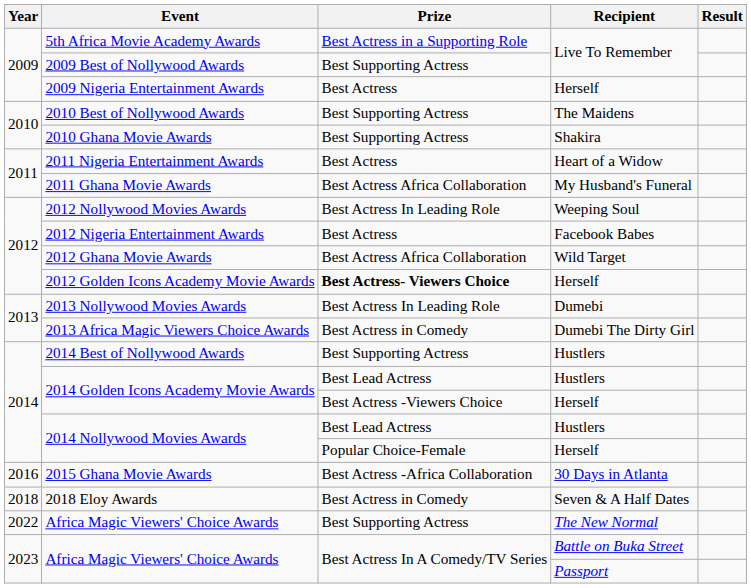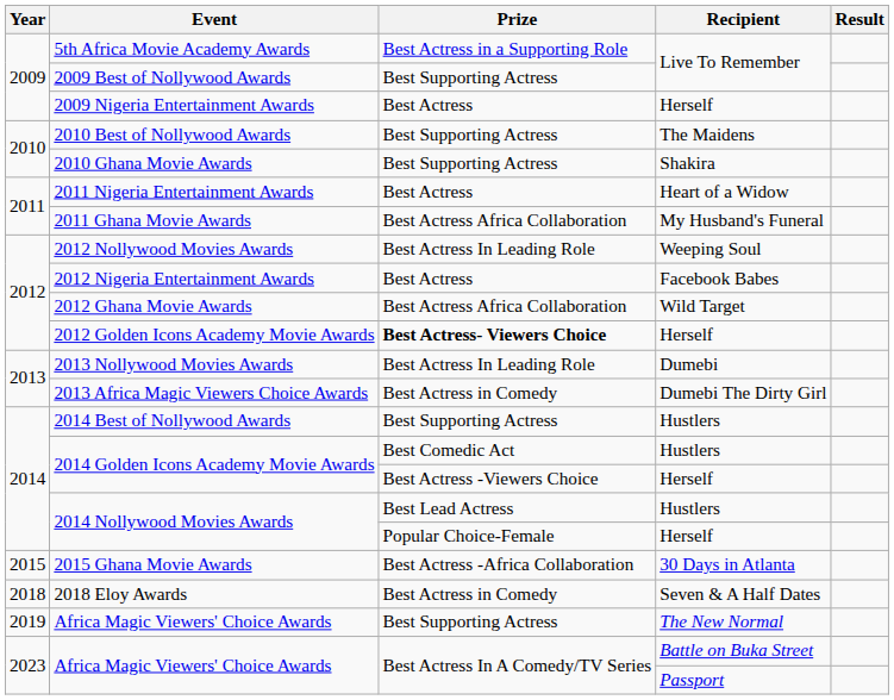 <table class="wikitable">
 <tr>
 <th>Year</th>
 <th>Event</th>
 <th>Prize</th>
 <th>Recipient</th>
 <th>Result</th>
 </tr>
 <tr>
 <td rowspan=3>2009</td>
 <td><a href='#'>5th Africa Movie Academy Awards</a></td>
 <td><a href='#'>Best Actress in a Supporting Role</a></td>
 <td rowspan=2>Live To Remember</td>
 <td></td>
 </tr>
 <tr>
 <td><a href='#'>2009 Best of Nollywood Awards</a></td>
 <td>Best Supporting Actress</td>
 <td></td>
 </tr>
 <tr>
 <td><a href='#'>2009 Nigeria Entertainment Awards</a></td>
 <td>Best Actress</td>
 <td>Herself</td>
 <td></td>
 </tr>
 <tr>
 <td rowspan=2>2010</td>
 <td><a href='#'>2010 Best of Nollywood Awards</a></td>
 <td>Best Supporting Actress</td>
 <td>The Maidens</td>
 <td></td>
 </tr>
 <tr>
 <td><a href='#'>2010 Ghana Movie Awards</a></td>
 <td>Best Supporting Actress</td>
 <td>Shakira</td>
 <td></td>
 </tr>
 <tr>
 <td rowspan=2>2011</td>
 <td><a href='#'>2011 Nigeria Entertainment Awards</a></td>
 <td>Best Actress</td>
 <td>Heart of a Widow</td>
 <td></td>
 </tr>
 <tr>
 <td><a href='#'>2011 Ghana Movie Awards</a></td>
 <td>Best Actress Africa Collaboration</td>
 <td>My Husband's Funeral</td>
 <td></td>
 </tr>
 <tr>
 <td rowspan=4>2012</td>
 <td><a href='#'>2012 Nollywood Movies Awards</a></td>
 <td>Best Actress In Leading Role</td>
 <td>Weeping Soul</td>
 <td></td>
 </tr>
 <tr>
 <td><a href='#'>2012 Nigeria Entertainment Awards</a></td>
 <td>Best Actress</td>
 <td>Facebook Babes</td>
 <td></td>
 </tr>
 <tr>
 <td><a href='#'>2012 Ghana Movie Awards</a></td>
 <td>Best Actress Africa Collaboration</td>
 <td>Wild Target</td>
 <td></td>
 </tr>
 <tr>
 <td><a href='#'>2012 Golden Icons Academy Movie Awards</a></td>
 <td><strong>Best Actress- Viewers Choice</strong></td>
 <td>Herself</td>
 <td></td>
 </tr>
 <tr>
 <td rowspan=2>2013</td>
 <td><a href='#'>2013 Nollywood Movies Awards</a></td>
 <td>Best Actress In Leading Role</td>
 <td>Dumebi</td>
 <td></td>
 </tr>
 <tr>
 <td><a href='#'>2013 Africa Magic Viewers Choice Awards</a></td>
 <td>Best Actress in Comedy</td>
 <td>Dumebi The Dirty Girl</td>
 <td></td>
 </tr>
 <tr>
 <td rowspan=5>2014</td>
 <td><a href='#'>2014 Best of Nollywood Awards</a></td>
 <td>Best Supporting Actress</td>
 <td>Hustlers</td>
 <td></td>
 </tr>
 <tr>
 <td rowspan=2><a href='#'>2014 Golden Icons Academy Movie Awards</a></td>
-<td>Best Lead Actress</td>
+<td>Best Comedic Act</td>
 <td>Hustlers</td>
 <td></td>
 </tr>
 <tr>
 <td>Best Actress -Viewers Choice</td>
 <td>Herself</td>
 <td></td>
 </tr>
 <tr>
 <td rowspan=2><a href='#'>2014 Nollywood Movies Awards</a></td>
 <td>Best Lead Actress</td>
 <td>Hustlers</td>
 <td></td>
 </tr>
 <tr>
 <td>Popular Choice-Female</td>
 <td>Herself</td>
 <td></td>
 </tr>
 <tr>
-<td>2016</td>
+<td>2015</td>
 <td><a href='#'>2015 Ghana Movie Awards</a></td>
 <td>Best Actress -Africa Collaboration</td>
 <td><a href='#'>30 Days in Atlanta</a></td>
 <td></td>
 </tr>
 <tr>
 <td>2018</td>
 <td>2018 Eloy Awards</td>
 <td>Best Actress in Comedy</td>
 <td>Seven & A Half Dates</td>
 <td></td>
 </tr>
 <tr>
-<td>2022</td>
+<td>2019</td>
 <td><a href='#'>Africa Magic Viewers' Choice Awards</a></td>
 <td>Best Supporting Actress</td>
 <td><em><a href='#'>The New Normal</a></em></td>
 <td></td>
 </tr>
 <tr>
 <td rowspan="2">2023</td>
 <td rowspan="2"><a href='#'>Africa Magic Viewers' Choice Awards</a></td>
 <td rowspan="2">Best Actress In A Comedy/TV Series</td>
 <td><em><a href='#'>Battle on Buka Street</a></em></td>
 <td></td>
 </tr>
 <tr>
 <td><em><a href='#'>Passport</a></em></td>
 <td></td>
 </tr>
 </table>
